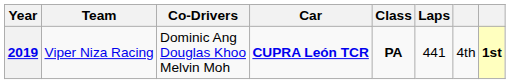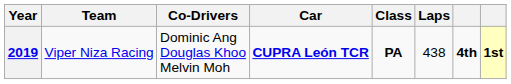 <table class="wikitable" style="text-align:center; font-size:90%">
 <tr>
 <th>Year</th>
 <th>Team</th>
 <th>Co-Drivers</th>
 <th>Car</th>
 <th>Class</th>
 <th>Laps</th>
 <th></th>
 <th></th>
 </tr>
 <tr>
 <th><a href='#'>2019</a></th>
 <td align="left" nowrap> <a href='#'>Viper Niza Racing</a></td>
 <td align="left" nowrap> Dominic Ang<br> <a href='#'>Douglas Khoo</a><br> Melvin Moh</td>
 <td align="left" nowrap><strong><a href='#'>CUPRA León TCR</a></strong></td>
 <td><strong><span>PA</span></strong></td>
-<td>441</td>
-<td>4th</td>
+<td>438</td>
+<td><strong>4th</strong></td>
 <td style="background:#ffffbf;"><strong>1st</strong></td>
 </tr>
 </table>
